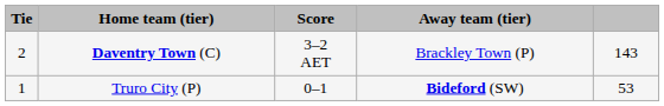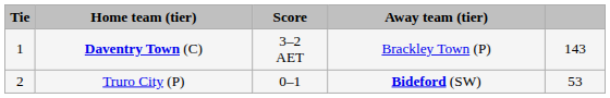 <table class="wikitable" style="width: 600px; background:WhiteSmoke; text-align:center; font-size:90%">
 <tr>
 <td scope="col" style="width:  5.00%; background:silver;"><strong>Tie</strong></td>
 <td scope="col" style="width: 36.25%; background:silver;"><strong>Home team (tier)</strong></td>
 <td scope="col" style="width: 12.50%; background:silver;"><strong>Score</strong></td>
 <td scope="col" style="width: 36.25%; background:silver;"><strong>Away team (tier)</strong></td>
 <td scope="col" style="width: 10.00%; background:silver;"><strong></strong></td>
 </tr>
 <tr>
-<td>2</td>
+<td>1</td>
 <td><strong><a href='#'>Daventry Town</a></strong> (C)</td>
 <td>3–2<br>AET</td>
 <td><a href='#'>Brackley Town</a> (P)</td>
 <td>143</td>
 </tr>
 <tr>
-<td>1</td>
+<td>2</td>
 <td><a href='#'>Truro City</a> (P)</td>
 <td>0–1</td>
 <td><strong><a href='#'>Bideford</a></strong> (SW)</td>
 <td>53</td>
 </tr>
 </table>
